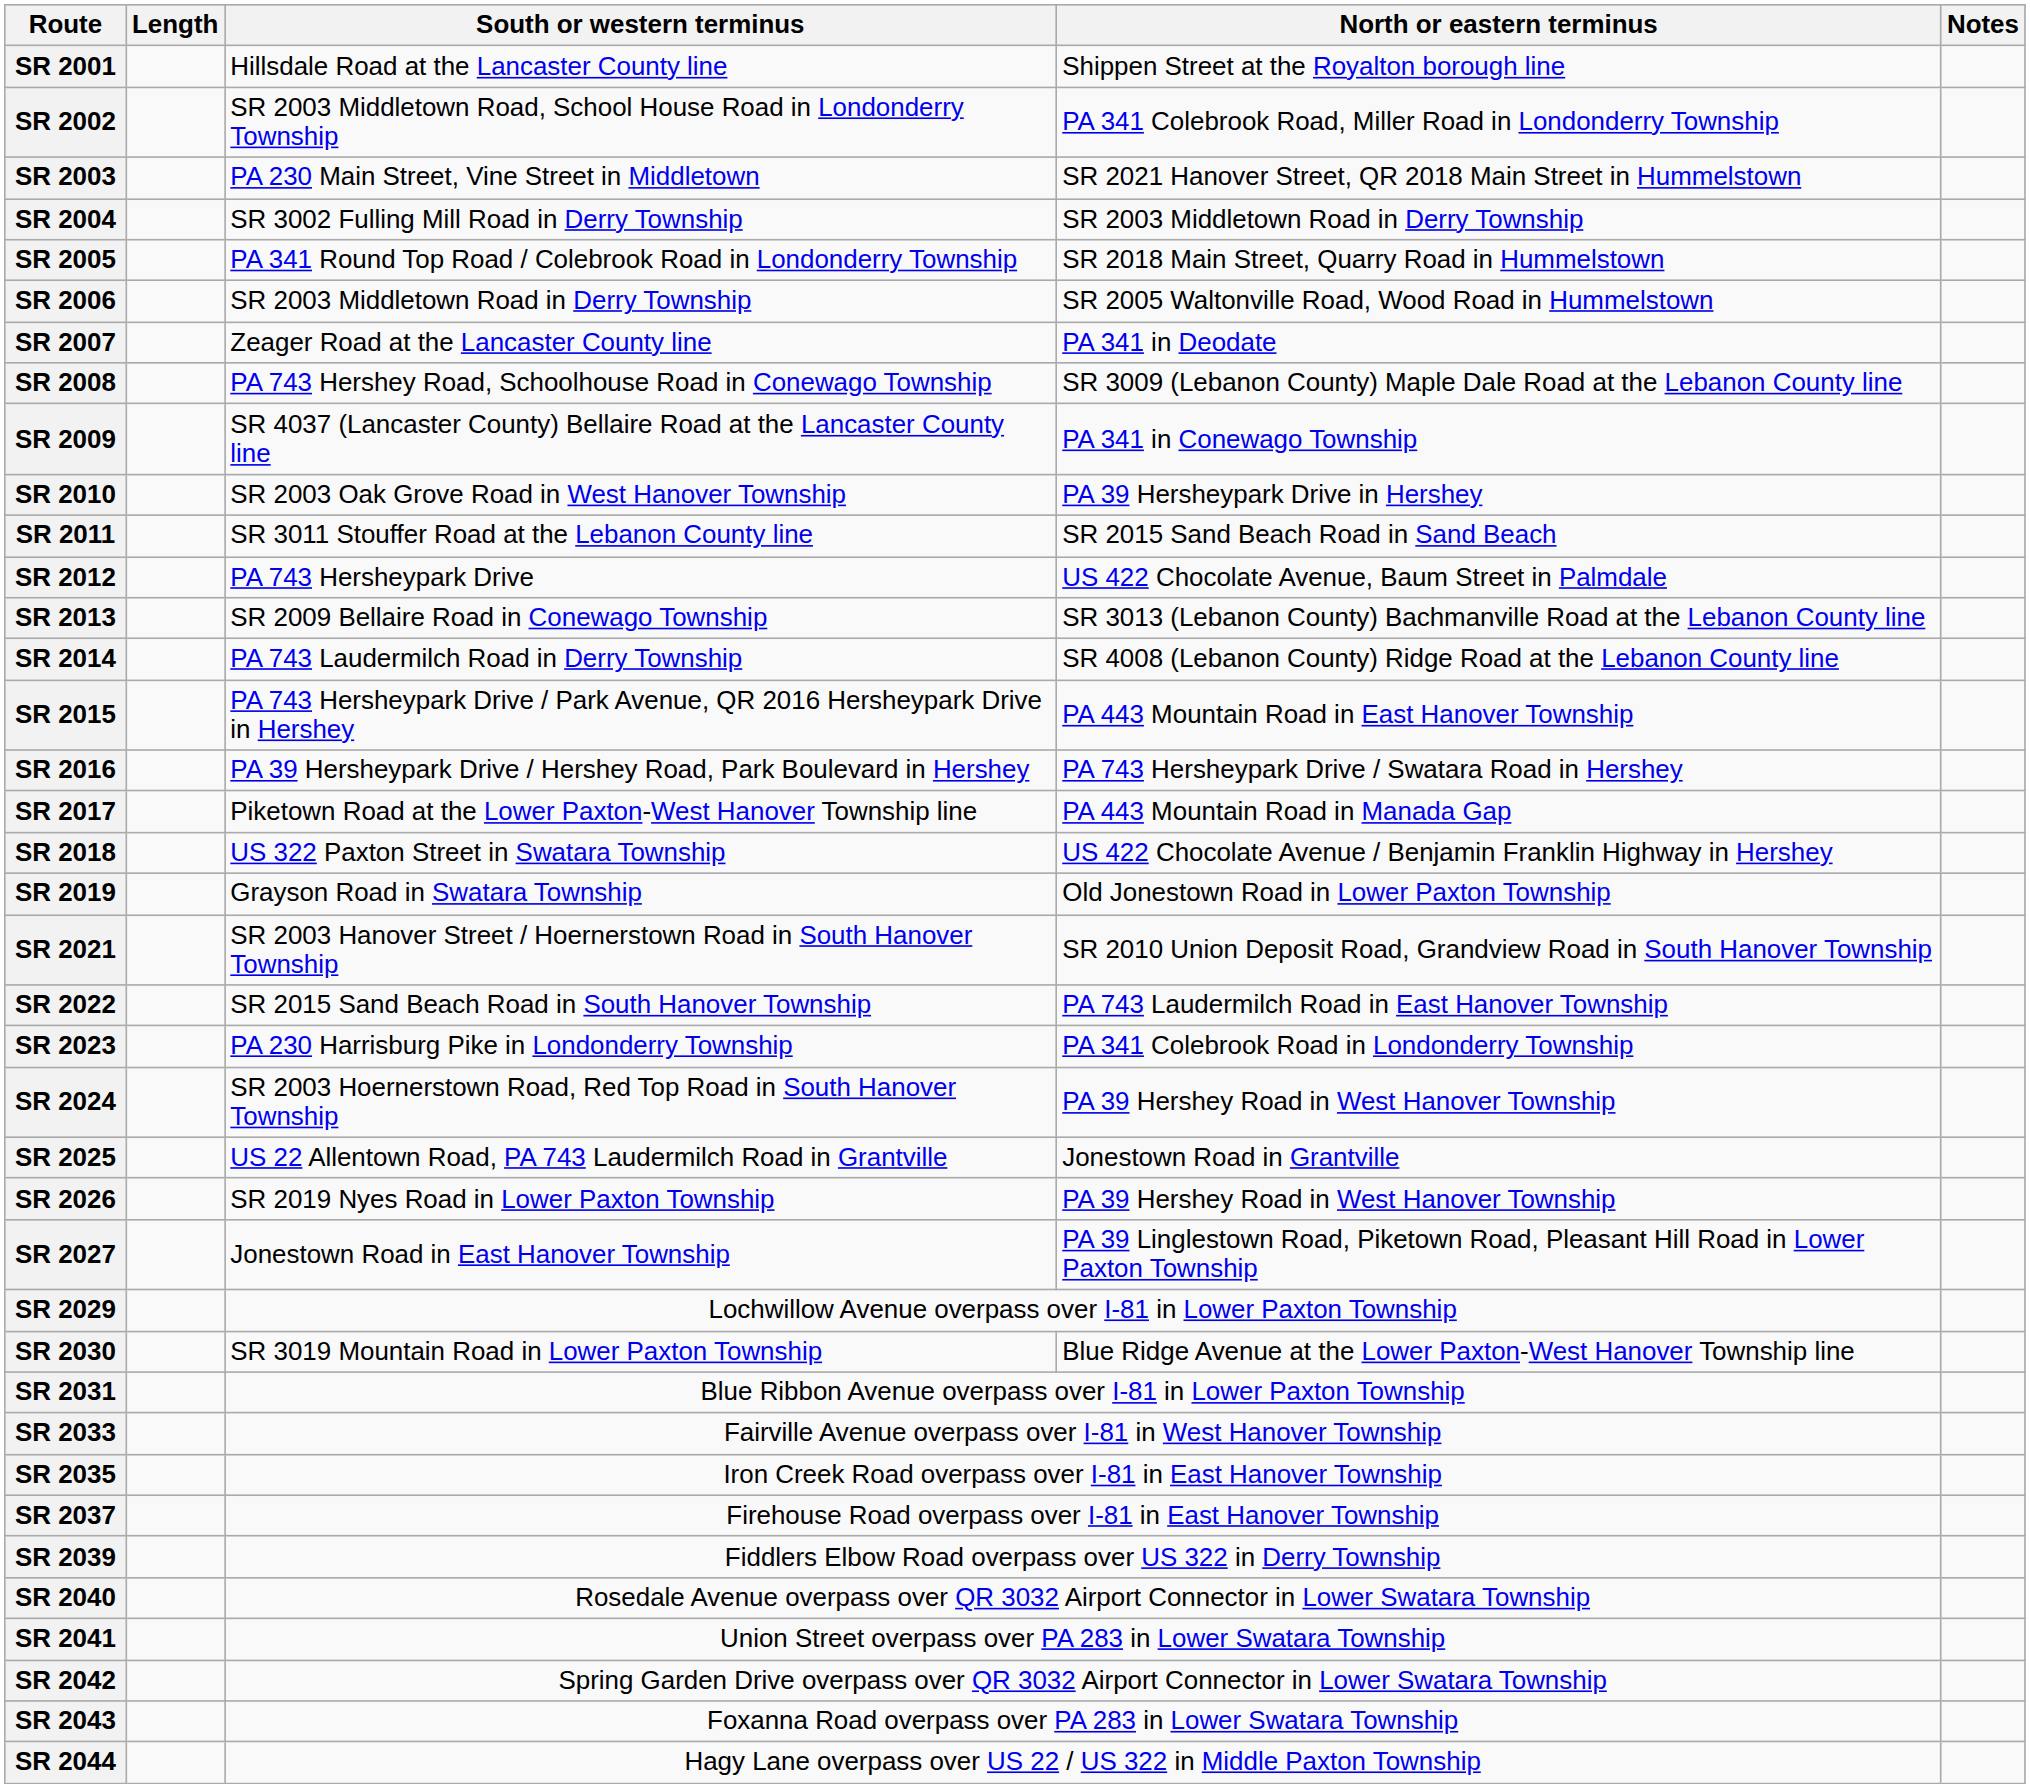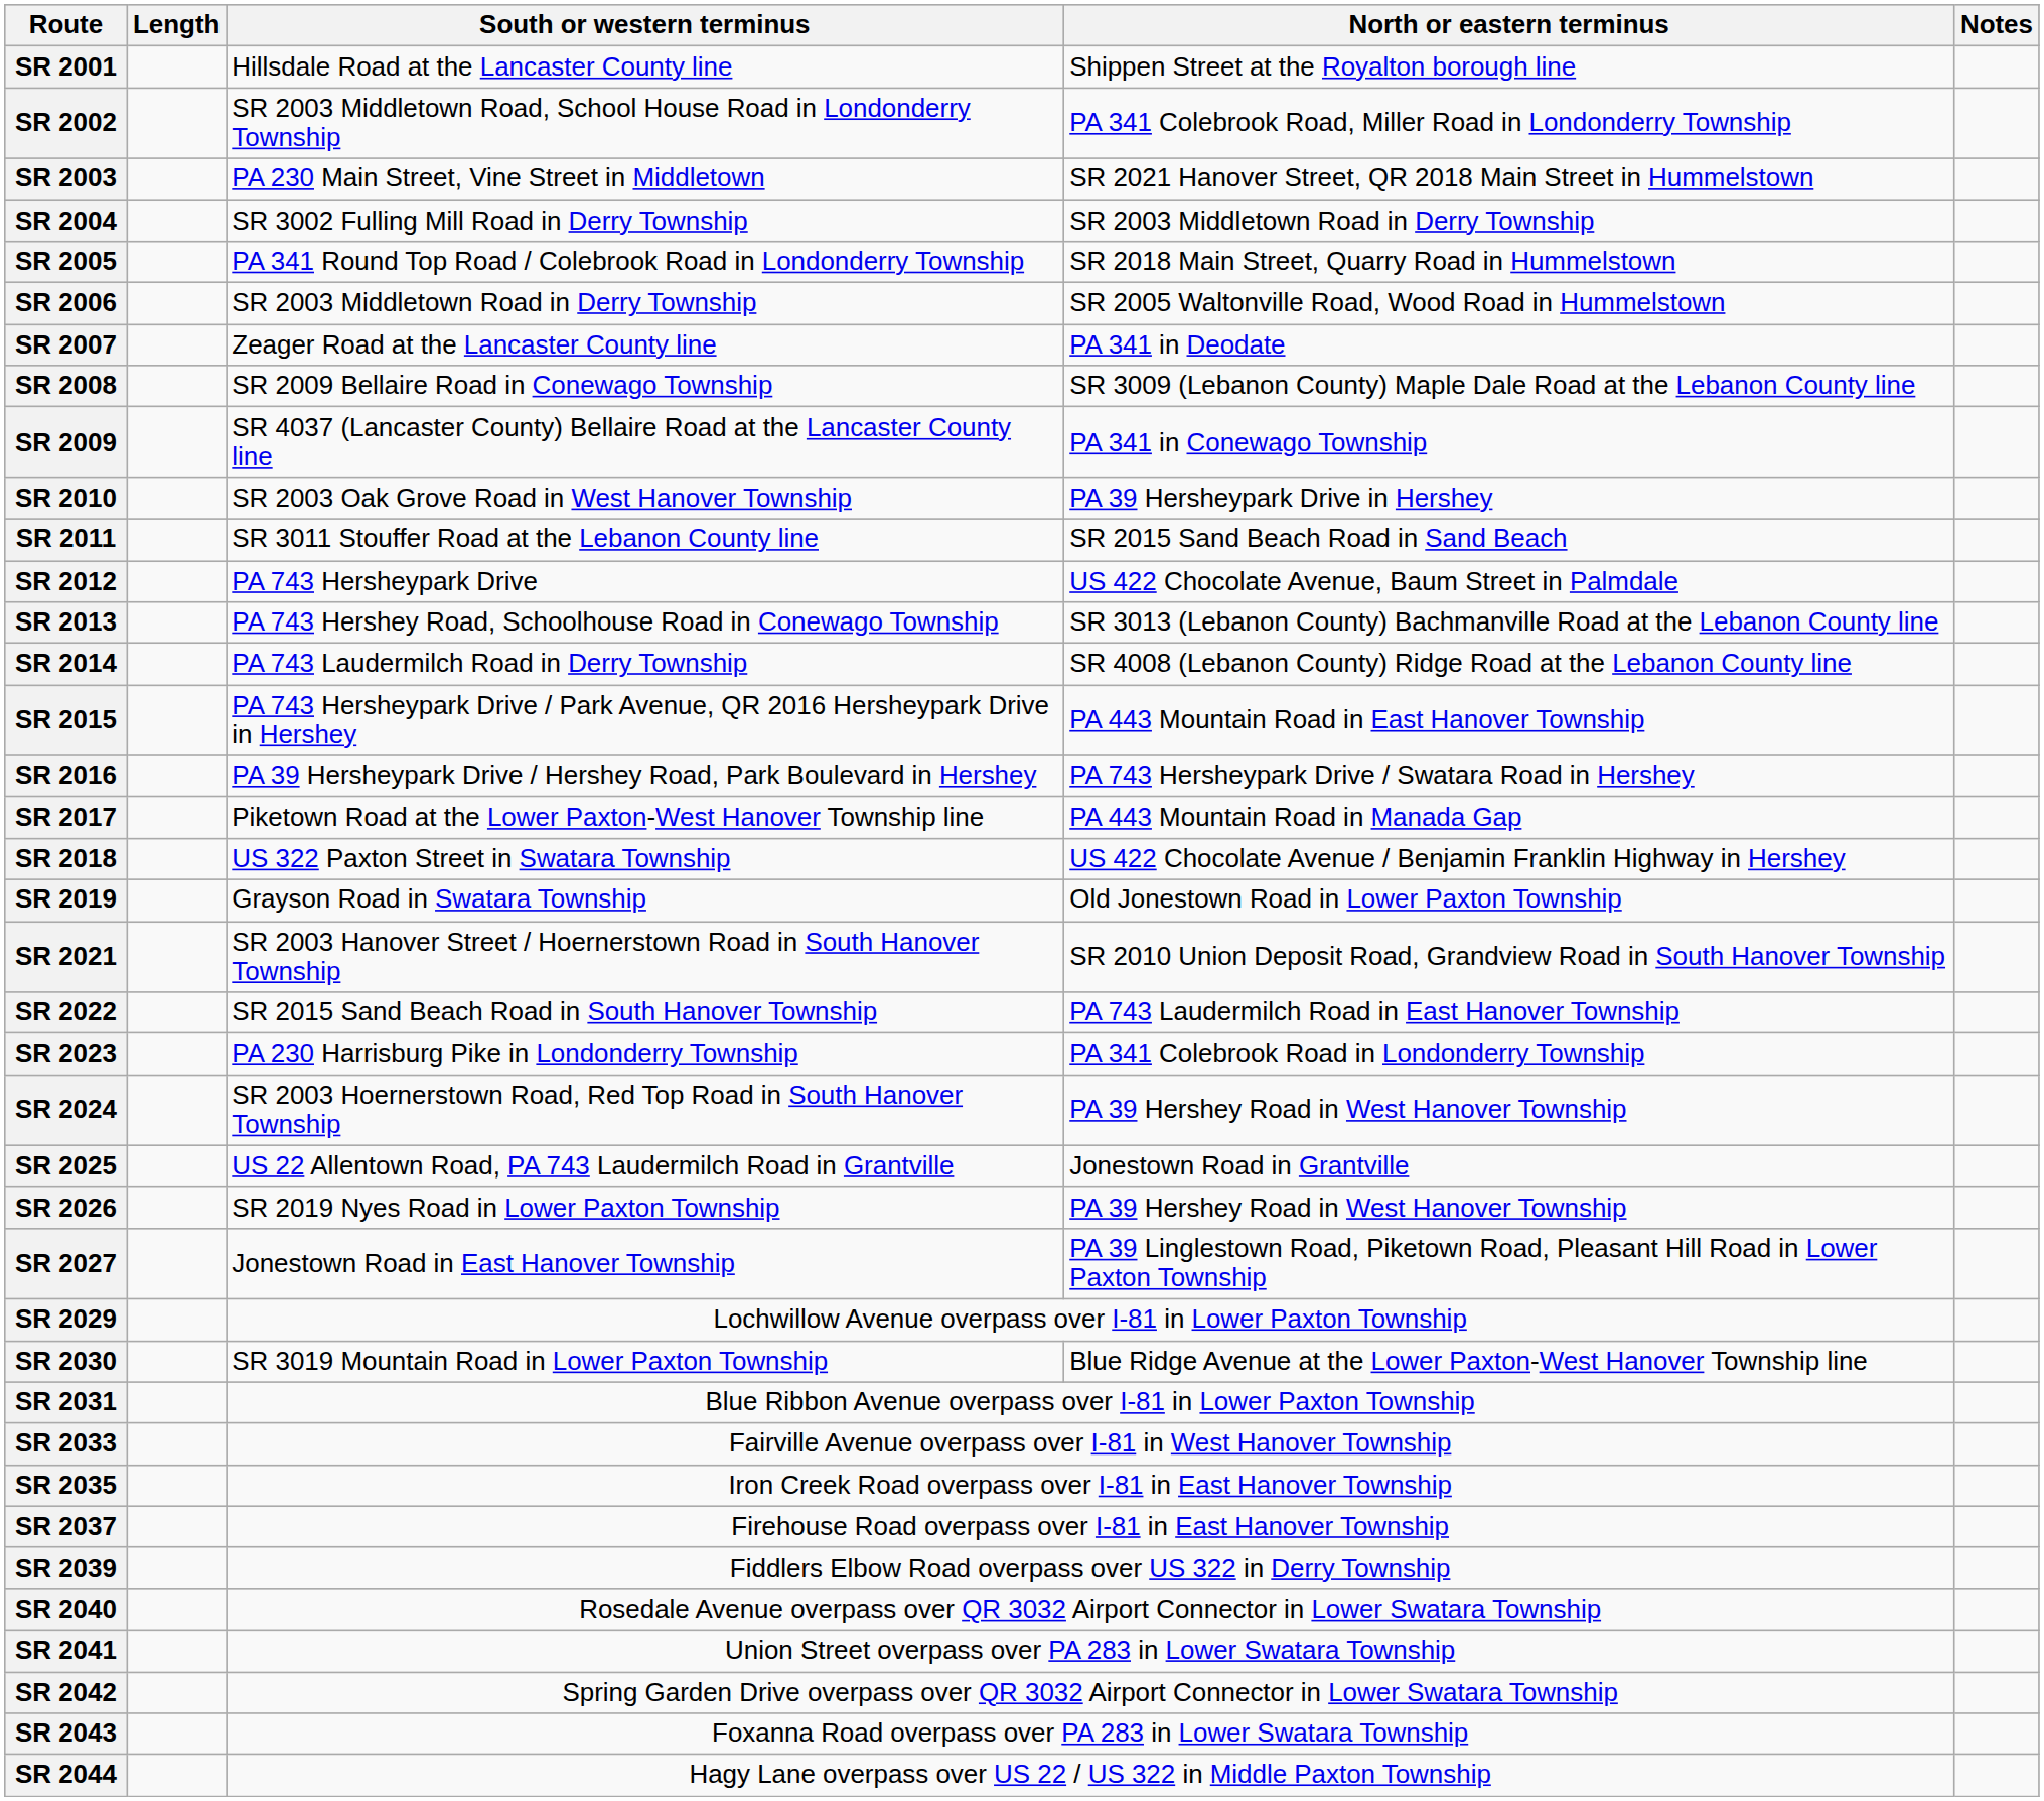 <table class="wikitable">
 <tr>
 <th width=6%>Route</th>
 <th>Length</th>
 <th>South or western terminus</th>
 <th>North or eastern terminus</th>
 <th>Notes</th>
 </tr>
 <tr>
 <th scope="col">SR 2001</th>
 <td></td>
 <td>Hillsdale Road at the <a href='#'>Lancaster County line</a></td>
 <td>Shippen Street at the <a href='#'>Royalton borough line</a></td>
 <td></td>
 </tr>
 <tr>
 <th scope="col">SR 2002</th>
 <td></td>
 <td>SR 2003 Middletown Road, School House Road in <a href='#'>Londonderry Township</a></td>
 <td><a href='#'>PA 341</a> Colebrook Road, Miller Road in <a href='#'>Londonderry Township</a></td>
 <td></td>
 </tr>
 <tr>
 <th scope="col">SR 2003</th>
 <td></td>
 <td><a href='#'>PA 230</a> Main Street, Vine Street in <a href='#'>Middletown</a></td>
 <td>SR 2021 Hanover Street, QR 2018 Main Street in <a href='#'>Hummelstown</a></td>
 <td></td>
 </tr>
 <tr>
 <th scope="col">SR 2004</th>
 <td></td>
 <td>SR 3002 Fulling Mill Road in <a href='#'>Derry Township</a></td>
 <td>SR 2003 Middletown Road in <a href='#'>Derry Township</a></td>
 <td></td>
 </tr>
 <tr>
 <th scope="col">SR 2005</th>
 <td></td>
 <td><a href='#'>PA 341</a> Round Top Road / Colebrook Road in <a href='#'>Londonderry Township</a></td>
 <td>SR 2018 Main Street, Quarry Road in <a href='#'>Hummelstown</a></td>
 <td></td>
 </tr>
 <tr>
 <th scope="col">SR 2006</th>
 <td></td>
 <td>SR 2003 Middletown Road in <a href='#'>Derry Township</a></td>
 <td>SR 2005 Waltonville Road, Wood Road in <a href='#'>Hummelstown</a></td>
 <td></td>
 </tr>
 <tr>
 <th scope="col">SR 2007</th>
 <td></td>
 <td>Zeager Road at the <a href='#'>Lancaster County line</a></td>
 <td><a href='#'>PA 341</a> in <a href='#'>Deodate</a></td>
 <td></td>
 </tr>
 <tr>
 <th scope="col">SR 2008</th>
 <td></td>
-<td><a href='#'>PA 743</a> Hershey Road, Schoolhouse Road in <a href='#'>Conewago Township</a></td>
+<td>SR 2009 Bellaire Road in <a href='#'>Conewago Township</a></td>
 <td>SR 3009 (Lebanon County) Maple Dale Road at the <a href='#'>Lebanon County line</a></td>
 <td></td>
 </tr>
 <tr>
 <th scope="col">SR 2009</th>
 <td></td>
 <td>SR 4037 (Lancaster County) Bellaire Road at the <a href='#'>Lancaster County line</a></td>
 <td><a href='#'>PA 341</a> in <a href='#'>Conewago Township</a></td>
 <td></td>
 </tr>
 <tr>
 <th scope="col">SR 2010</th>
 <td></td>
 <td>SR 2003 Oak Grove Road in <a href='#'>West Hanover Township</a></td>
 <td><a href='#'>PA 39</a> Hersheypark Drive in <a href='#'>Hershey</a></td>
 <td></td>
 </tr>
 <tr>
 <th scope="col">SR 2011</th>
 <td></td>
 <td>SR 3011 Stouffer Road at the <a href='#'>Lebanon County line</a></td>
 <td>SR 2015 Sand Beach Road in <a href='#'>Sand Beach</a></td>
 <td></td>
 </tr>
 <tr>
 <th scope="col">SR 2012</th>
 <td></td>
 <td><a href='#'>PA 743</a> Hersheypark Drive</td>
 <td><a href='#'>US 422</a> Chocolate Avenue, Baum Street in <a href='#'>Palmdale</a></td>
 <td></td>
 </tr>
 <tr>
 <th scope="col">SR 2013</th>
 <td></td>
-<td>SR 2009 Bellaire Road in <a href='#'>Conewago Township</a></td>
+<td><a href='#'>PA 743</a> Hershey Road, Schoolhouse Road in <a href='#'>Conewago Township</a></td>
 <td>SR 3013 (Lebanon County) Bachmanville Road at the <a href='#'>Lebanon County line</a></td>
 <td></td>
 </tr>
 <tr>
 <th scope="col">SR 2014</th>
 <td></td>
 <td><a href='#'>PA 743</a> Laudermilch Road in <a href='#'>Derry Township</a></td>
 <td>SR 4008 (Lebanon County) Ridge Road at the <a href='#'>Lebanon County line</a></td>
 <td></td>
 </tr>
 <tr>
 <th scope="col">SR 2015</th>
 <td></td>
 <td><a href='#'>PA 743</a> Hersheypark Drive / Park Avenue, QR 2016 Hersheypark Drive in <a href='#'>Hershey</a></td>
 <td><a href='#'>PA 443</a> Mountain Road in <a href='#'>East Hanover Township</a></td>
 <td></td>
 </tr>
 <tr>
 <th scope="col">SR 2016</th>
 <td></td>
 <td><a href='#'>PA 39</a> Hersheypark Drive / Hershey Road, Park Boulevard in <a href='#'>Hershey</a></td>
 <td><a href='#'>PA 743</a> Hersheypark Drive / Swatara Road in <a href='#'>Hershey</a></td>
 <td></td>
 </tr>
 <tr>
 <th scope="col">SR 2017</th>
 <td></td>
 <td>Piketown Road at the <a href='#'>Lower Paxton</a>-<a href='#'>West Hanover</a> Township line</td>
 <td><a href='#'>PA 443</a> Mountain Road in <a href='#'>Manada Gap</a></td>
 <td></td>
 </tr>
 <tr>
 <th scope="col">SR 2018</th>
 <td></td>
 <td><a href='#'>US 322</a> Paxton Street in <a href='#'>Swatara Township</a></td>
 <td><a href='#'>US 422</a> Chocolate Avenue / Benjamin Franklin Highway in <a href='#'>Hershey</a></td>
 <td></td>
 </tr>
 <tr>
 <th scope="col">SR 2019</th>
 <td></td>
 <td>Grayson Road in <a href='#'>Swatara Township</a></td>
 <td>Old Jonestown Road in <a href='#'>Lower Paxton Township</a></td>
 <td></td>
 </tr>
 <tr>
 <th scope="col">SR 2021</th>
 <td></td>
 <td>SR 2003 Hanover Street / Hoernerstown Road in <a href='#'>South Hanover Township</a></td>
 <td>SR 2010 Union Deposit Road, Grandview Road in <a href='#'>South Hanover Township</a></td>
 <td></td>
 </tr>
 <tr>
 <th scope="col">SR 2022</th>
 <td></td>
 <td>SR 2015 Sand Beach Road in <a href='#'>South Hanover Township</a></td>
 <td><a href='#'>PA 743</a> Laudermilch Road in <a href='#'>East Hanover Township</a></td>
 <td></td>
 </tr>
 <tr>
 <th scope="col">SR 2023</th>
 <td></td>
 <td><a href='#'>PA 230</a> Harrisburg Pike in <a href='#'>Londonderry Township</a></td>
 <td><a href='#'>PA 341</a> Colebrook Road in <a href='#'>Londonderry Township</a></td>
 <td></td>
 </tr>
 <tr>
 <th scope="col">SR 2024</th>
 <td></td>
 <td>SR 2003 Hoernerstown Road, Red Top Road in <a href='#'>South Hanover Township</a></td>
 <td><a href='#'>PA 39</a> Hershey Road in <a href='#'>West Hanover Township</a></td>
 <td></td>
 </tr>
 <tr>
 <th scope="col">SR 2025</th>
 <td></td>
 <td><a href='#'>US 22</a> Allentown Road, <a href='#'>PA 743</a> Laudermilch Road in <a href='#'>Grantville</a></td>
 <td>Jonestown Road in <a href='#'>Grantville</a></td>
 <td></td>
 </tr>
 <tr>
 <th scope="col">SR 2026</th>
 <td></td>
 <td>SR 2019 Nyes Road in <a href='#'>Lower Paxton Township</a></td>
 <td><a href='#'>PA 39</a> Hershey Road in <a href='#'>West Hanover Township</a></td>
 <td></td>
 </tr>
 <tr>
 <th scope="col">SR 2027</th>
 <td></td>
 <td>Jonestown Road in <a href='#'>East Hanover Township</a></td>
 <td><a href='#'>PA 39</a> Linglestown Road, Piketown Road, Pleasant Hill Road in <a href='#'>Lower Paxton Township</a></td>
 <td></td>
 </tr>
 <tr>
 <th scope="col">SR 2029</th>
 <td></td>
 <td align=center colspan=2>Lochwillow Avenue overpass over <a href='#'>I-81</a> in <a href='#'>Lower Paxton Township</a></td>
 <td></td>
 </tr>
 <tr>
 <th scope="col">SR 2030</th>
 <td></td>
 <td>SR 3019 Mountain Road in <a href='#'>Lower Paxton Township</a></td>
 <td>Blue Ridge Avenue at the <a href='#'>Lower Paxton</a>-<a href='#'>West Hanover</a> Township line</td>
 <td></td>
 </tr>
 <tr>
 <th scope="col">SR 2031</th>
 <td></td>
 <td align=center colspan=2>Blue Ribbon Avenue overpass over <a href='#'>I-81</a> in <a href='#'>Lower Paxton Township</a></td>
 <td></td>
 </tr>
 <tr>
 <th scope="col">SR 2033</th>
 <td></td>
 <td align=center colspan=2>Fairville Avenue overpass over <a href='#'>I-81</a> in <a href='#'>West Hanover Township</a></td>
 <td></td>
 </tr>
 <tr>
 <th scope="col">SR 2035</th>
 <td></td>
 <td align=center colspan=2>Iron Creek Road overpass over <a href='#'>I-81</a> in <a href='#'>East Hanover Township</a></td>
 <td></td>
 </tr>
 <tr>
 <th scope="col">SR 2037</th>
 <td></td>
 <td align=center colspan=2>Firehouse Road overpass over <a href='#'>I-81</a> in <a href='#'>East Hanover Township</a></td>
 <td></td>
 </tr>
 <tr>
 <th scope="col">SR 2039</th>
 <td></td>
 <td align=center colspan=2>Fiddlers Elbow Road overpass over <a href='#'>US 322</a> in <a href='#'>Derry Township</a></td>
 <td></td>
 </tr>
 <tr>
 <th scope="col">SR 2040</th>
 <td></td>
 <td align=center colspan=2>Rosedale Avenue overpass over <a href='#'>QR 3032</a> Airport Connector in <a href='#'>Lower Swatara Township</a></td>
 <td></td>
 </tr>
 <tr>
 <th scope="col">SR 2041</th>
 <td></td>
 <td align=center colspan=2>Union Street overpass over <a href='#'>PA 283</a> in <a href='#'>Lower Swatara Township</a></td>
 <td></td>
 </tr>
 <tr>
 <th scope="col">SR 2042</th>
 <td></td>
 <td align=center colspan=2>Spring Garden Drive overpass over <a href='#'>QR 3032</a> Airport Connector in <a href='#'>Lower Swatara Township</a></td>
 <td></td>
 </tr>
 <tr>
 <th scope="col">SR 2043</th>
 <td></td>
 <td align=center colspan=2>Foxanna Road overpass over <a href='#'>PA 283</a> in <a href='#'>Lower Swatara Township</a></td>
 <td></td>
 </tr>
 <tr>
 <th scope="col">SR 2044</th>
 <td></td>
 <td align=center colspan=2>Hagy Lane overpass over <a href='#'>US 22</a> / <a href='#'>US 322</a> in <a href='#'>Middle Paxton Township</a></td>
 <td></td>
 </tr>
 </table>
